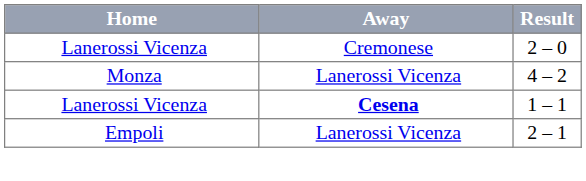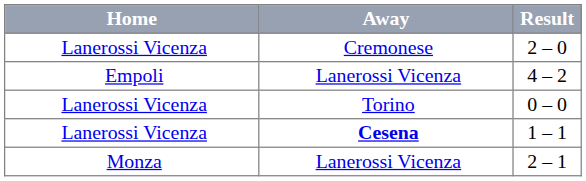 <table style=border-collapse:collapse border=1 cellspacing=0 cellpadding=2>
 <tr style="text-align:center; background:#98A1B2">
 <th width=200 style="color:#FFFFFF">Home</th>
 <th width=200  style="color:#FFFFFF">Away</th>
 <th width=50  style="color:#FFFFFF">Result</th>
 </tr>
 <tr style="text-align:center; background:#FFFFFF">
 <td> <a href='#'>Lanerossi Vicenza</a></td>
 <td> <a href='#'>Cremonese</a></td>
 <td>2 – 0</td>
 </tr>
 <tr style="text-align:center; background:#FFFFFF">
-<td> <a href='#'>Monza</a></td>
+<td> <a href='#'>Empoli</a></td>
 <td> <a href='#'>Lanerossi Vicenza</a></td>
 <td>4 – 2</td>
+</tr>
+<tr style="text-align:center; background:#FFFFFF">
+<td> <a href='#'>Lanerossi Vicenza</a></td>
+<td> <a href='#'>Torino</a></td>
+<td>0 – 0</td>
 </tr>
 <tr style="text-align:center; background:#FFFFFF">
 <td> <a href='#'>Lanerossi Vicenza</a></td>
 <td><strong> <a href='#'>Cesena</a></strong></td>
 <td>1 – 1</td>
 </tr>
 <tr style="text-align:center; background:#FFFFFF">
-<td> <a href='#'>Empoli</a></td>
+<td> <a href='#'>Monza</a></td>
 <td> <a href='#'>Lanerossi Vicenza</a></td>
 <td>2 – 1</td>
 </tr>
 </table>
